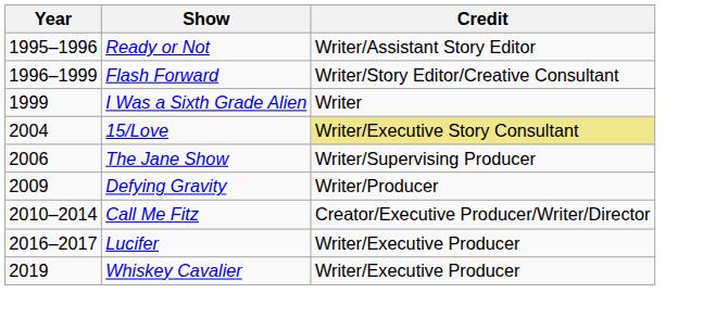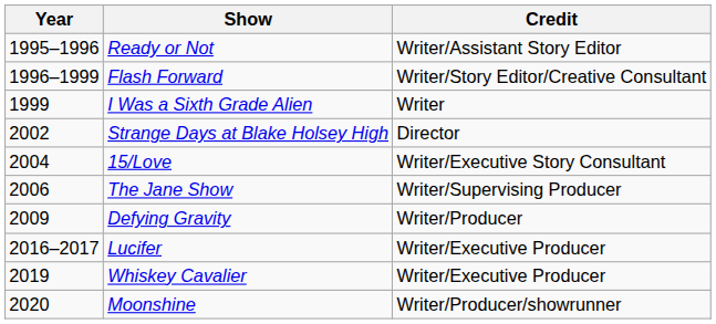 <table class="wikitable" style="font-size: 95%;">
 <tr>
 <th>Year</th>
 <th>Show</th>
 <th>Credit</th>
 </tr>
 <tr>
 <td rowspan=1>1995–1996</td>
 <td><em><a href='#'>Ready or Not</a></em></td>
 <td>Writer/Assistant Story Editor</td>
 </tr>
 <tr>
 <td rowspan=1>1996–1999</td>
 <td><em><a href='#'>Flash Forward</a></em></td>
 <td>Writer/Story Editor/Creative Consultant</td>
 </tr>
 <tr>
 <td rowspan=1>1999</td>
 <td><em><a href='#'>I Was a Sixth Grade Alien</a></em></td>
 <td>Writer</td>
 </tr>
 <tr>
+<td rowspan=1>2002</td>
+<td><em><a href='#'>Strange Days at Blake Holsey High</a></em></td>
+<td>Director</td>
+</tr>
+<tr>
 <td rowspan=1>2004</td>
 <td><em><a href='#'>15/Love</a></em></td>
-<td style="background: khaki;">Writer/Executive Story Consultant</td>
+<td>Writer/Executive Story Consultant</td>
 </tr>
 <tr>
 <td rowspan=1>2006</td>
 <td><em><a href='#'>The Jane Show</a></em></td>
 <td>Writer/Supervising Producer</td>
 </tr>
 <tr>
 <td rowspan=1>2009</td>
 <td><em><a href='#'>Defying Gravity</a></em></td>
 <td>Writer/Producer</td>
 </tr>
 <tr>
-<td rowspan=1>2010–2014</td>
-<td><em><a href='#'>Call Me Fitz</a></em></td>
-<td>Creator/Executive Producer/Writer/Director</td>
-</tr>
-<tr>
 <td rowspan=1>2016–2017</td>
 <td><em><a href='#'>Lucifer</a></em></td>
 <td>Writer/Executive Producer</td>
 </tr>
 <tr>
 <td rowspan=1>2019</td>
 <td><em><a href='#'>Whiskey Cavalier</a></em></td>
 <td>Writer/Executive Producer</td>
 </tr>
+<tr>
+<td rowspan=1>2020</td>
+<td><em><a href='#'>Moonshine</a></em></td>
+<td>Writer/Producer/showrunner</td>
+</tr>
 </table>
